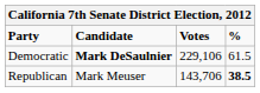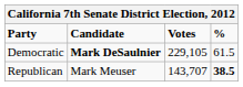 <table class="wikitable">
 <tr>
 <th colspan="4">California 7th Senate District Election, 2012</th>
 </tr>
 <tr>
 <td><strong>Party</strong></td>
 <td><strong>Candidate</strong></td>
 <td><strong>Votes</strong></td>
 <td><strong>%</strong></td>
 </tr>
 <tr>
 <td>Democratic</td>
 <td><strong>Mark DeSaulnier</strong></td>
-<td>229,106</td>
+<td>229,105</td>
 <td>61.5</td>
 </tr>
 <tr>
 <td>Republican</td>
 <td>Mark Meuser</td>
-<td>143,706</td>
+<td>143,707</td>
 <td><strong>38.5</strong></td>
 </tr>
 </table>
